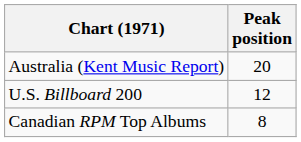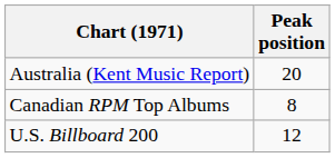 <table class="wikitable">
 <tr>
 <th>Chart (1971)</th>
 <th>Peak<br>position</th>
 </tr>
 <tr>
 <td>Australia (<a href='#'>Kent Music Report</a>)</td>
 <td style="text-align:center;">20</td>
 </tr>
 <tr>
+<td>Canadian <em>RPM</em> Top Albums</td>
+<td align="center">8</td>
+</tr>
+<tr>
 <td>U.S. <em>Billboard</em> 200</td>
 <td align="center">12</td>
 </tr>
-<tr>
-<td>Canadian <em>RPM</em> Top Albums</td>
-<td align="center">8</td>
-</tr>
 </table>
